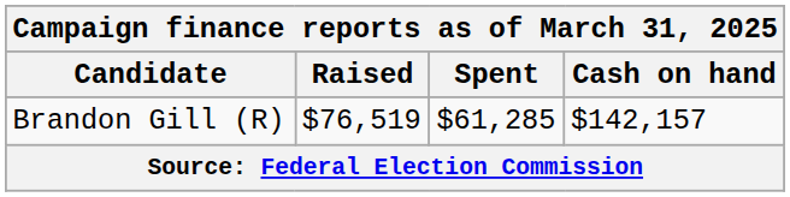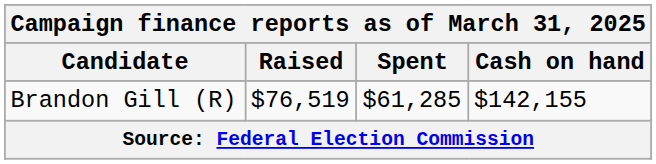 <table class="wikitable sortable">
 <tr>
 <th colspan=4>Campaign finance reports as of March 31, 2025</th>
 </tr>
 <tr style="text-align:center;">
 <th>Candidate</th>
 <th>Raised</th>
 <th>Spent</th>
 <th>Cash on hand</th>
 </tr>
 <tr>
 <td>Brandon Gill (R)</td>
 <td>$76,519</td>
 <td>$61,285</td>
-<td>$142,157</td>
+<td>$142,155</td>
 </tr>
 <tr>
 <th colspan="4"><small>Source: <a href='#'>Federal Election Commission</a></small></th>
 </tr>
 </table>
